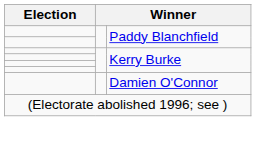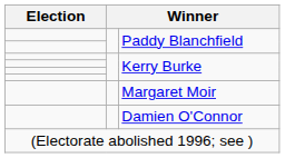 <table class=wikitable>
 <tr>
 <th width=100>Election</th>
 <th width=175 colspan=2>Winner</th>
 </tr>
 <tr>
 <td></td>
 <td rowspan=2 width=5 bgcolor=></td>
 <td rowspan=2><a href='#'>Paddy Blanchfield</a></td>
 </tr>
 <tr>
 <td></td>
 </tr>
 <tr>
 <td></td>
 <td rowspan=4 bgcolor=></td>
 <td rowspan=4><a href='#'>Kerry Burke</a></td>
 </tr>
 <tr>
 <td></td>
 </tr>
 <tr>
 <td></td>
 </tr>
 <tr>
 <td></td>
 </tr>
 <tr>
 <td></td>
 <td bgcolor=></td>
+<td><a href='#'>Margaret Moir</a></td>
+</tr>
+<tr>
+<td></td>
+<td bgcolor=></td>
 <td><a href='#'>Damien O'Connor</a></td>
 </tr>
 <tr>
 <td colspan=3 align=center><span>(Electorate abolished 1996; see )</span></td>
 </tr>
 </table>
